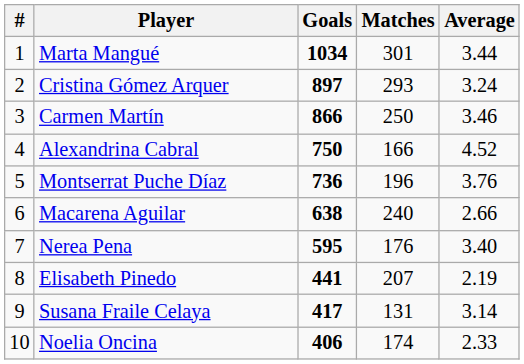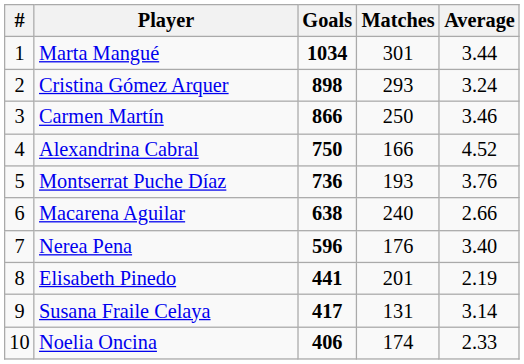 <table class="wikitable sortable" style="text-align:center">
 <tr>
 <th>#</th>
 <th width=200px>Player</th>
 <th>Goals</th>
 <th>Matches</th>
 <th>Average</th>
 </tr>
 <tr>
 <td>1</td>
 <td align="left"><a href='#'>Marta Mangué</a></td>
 <td><strong>1034</strong></td>
 <td>301</td>
 <td>3.44</td>
 </tr>
 <tr>
 <td>2</td>
 <td align="left"><a href='#'>Cristina Gómez Arquer</a></td>
-<td><strong>897</strong></td>
+<td><strong>898</strong></td>
 <td>293</td>
 <td>3.24</td>
 </tr>
 <tr>
 <td>3</td>
 <td align="left"><a href='#'>Carmen Martín</a></td>
 <td><strong>866</strong></td>
 <td>250</td>
 <td>3.46</td>
 </tr>
 <tr>
 <td>4</td>
 <td align="left"><a href='#'>Alexandrina Cabral</a></td>
 <td><strong>750</strong></td>
 <td>166</td>
 <td>4.52</td>
 </tr>
 <tr>
 <td>5</td>
 <td align="left"><a href='#'>Montserrat Puche Díaz</a></td>
 <td><strong>736</strong></td>
-<td>196</td>
+<td>193</td>
 <td>3.76</td>
 </tr>
 <tr>
 <td>6</td>
 <td align="left"><a href='#'>Macarena Aguilar</a></td>
 <td><strong>638</strong></td>
 <td>240</td>
 <td>2.66</td>
 </tr>
 <tr>
 <td>7</td>
 <td align="left"><a href='#'>Nerea Pena</a></td>
-<td><strong>595</strong></td>
+<td><strong>596</strong></td>
 <td>176</td>
 <td>3.40</td>
 </tr>
 <tr>
 <td>8</td>
 <td align="left"><a href='#'>Elisabeth Pinedo</a></td>
 <td><strong>441</strong></td>
-<td>207</td>
+<td>201</td>
 <td>2.19</td>
 </tr>
 <tr>
 <td>9</td>
 <td align="left"><a href='#'>Susana Fraile Celaya</a></td>
 <td><strong>417</strong></td>
 <td>131</td>
 <td>3.14</td>
 </tr>
 <tr>
 <td>10</td>
 <td align="left"><a href='#'>Noelia Oncina</a></td>
 <td><strong>406</strong></td>
 <td>174</td>
 <td>2.33</td>
 </tr>
 </table>
